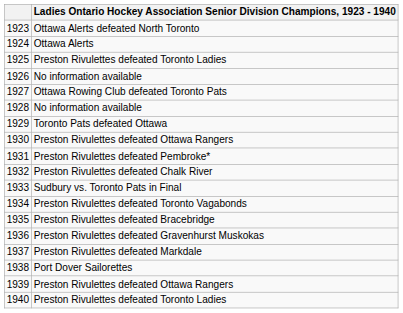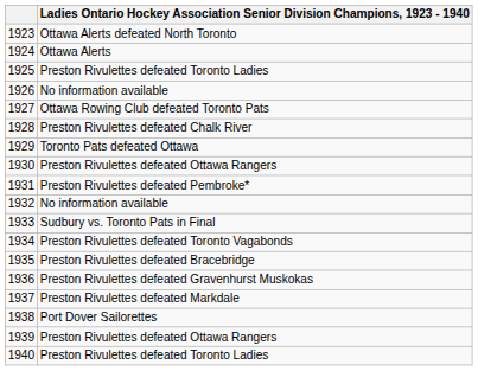 <table class="wikitable">
 <tr>
 <th></th>
 <th>Ladies Ontario Hockey Association Senior Division Champions, 1923 - 1940</th>
 </tr>
 <tr>
 <td>1923</td>
 <td>Ottawa Alerts defeated North Toronto</td>
 </tr>
 <tr>
 <td>1924</td>
 <td>Ottawa Alerts</td>
 </tr>
 <tr>
 <td>1925</td>
 <td>Preston Rivulettes defeated Toronto Ladies</td>
 </tr>
 <tr>
 <td>1926</td>
 <td>No information available</td>
 </tr>
 <tr>
 <td>1927</td>
 <td>Ottawa Rowing Club defeated Toronto Pats</td>
 </tr>
 <tr>
 <td>1928</td>
-<td>No information available</td>
+<td>Preston Rivulettes defeated Chalk River</td>
 </tr>
 <tr>
 <td>1929</td>
 <td>Toronto Pats defeated Ottawa</td>
 </tr>
 <tr>
 <td>1930</td>
 <td>Preston Rivulettes defeated Ottawa Rangers</td>
 </tr>
 <tr>
 <td>1931</td>
 <td>Preston Rivulettes defeated Pembroke*</td>
 </tr>
 <tr>
 <td>1932</td>
-<td>Preston Rivulettes defeated Chalk River</td>
+<td>No information available</td>
 </tr>
 <tr>
 <td>1933</td>
 <td>Sudbury vs. Toronto Pats in Final</td>
 </tr>
 <tr>
 <td>1934</td>
 <td>Preston Rivulettes defeated Toronto Vagabonds</td>
 </tr>
 <tr>
 <td>1935</td>
 <td>Preston Rivulettes defeated Bracebridge</td>
 </tr>
 <tr>
 <td>1936</td>
 <td>Preston Rivulettes defeated Gravenhurst Muskokas</td>
 </tr>
 <tr>
 <td>1937</td>
 <td>Preston Rivulettes defeated Markdale</td>
 </tr>
 <tr>
 <td>1938</td>
 <td>Port Dover Sailorettes</td>
 </tr>
 <tr>
 <td>1939</td>
 <td>Preston Rivulettes defeated Ottawa Rangers</td>
 </tr>
 <tr>
 <td>1940</td>
 <td>Preston Rivulettes defeated Toronto Ladies</td>
 </tr>
 </table>
